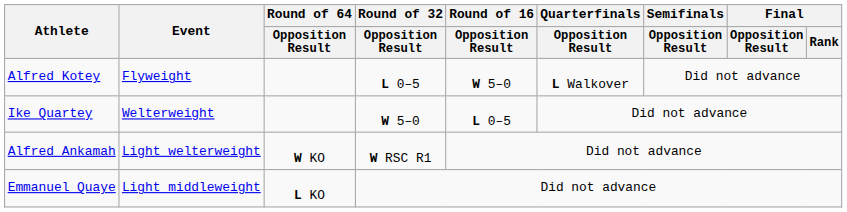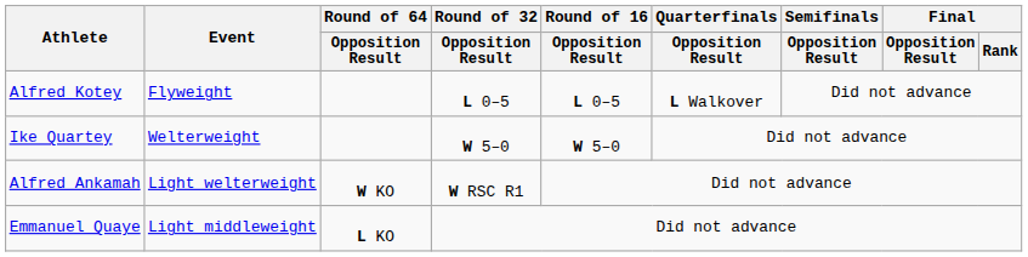 <table class="wikitable" style="font-size:90%">
 <tr>
 <th rowspan="2">Athlete</th>
 <th rowspan="2">Event</th>
 <th>Round of 64</th>
 <th>Round of 32</th>
 <th>Round of 16</th>
 <th>Quarterfinals</th>
 <th>Semifinals</th>
 <th colspan=2>Final</th>
 </tr>
 <tr style="font-size:95%">
 <th>Opposition<br>Result</th>
 <th>Opposition<br>Result</th>
 <th>Opposition<br>Result</th>
 <th>Opposition<br>Result</th>
 <th>Opposition<br>Result</th>
 <th>Opposition<br>Result</th>
 <th>Rank</th>
 </tr>
 <tr align=center>
 <td align=left><a href='#'>Alfred Kotey</a></td>
 <td align=left><a href='#'>Flyweight</a></td>
 <td></td>
 <td><br><strong>L</strong> 0–5</td>
-<td><br><strong>W</strong> 5–0</td>
+<td><br><strong>L</strong> 0–5</td>
 <td><br><strong>L</strong> Walkover</td>
 <td colspan=3>Did not advance</td>
 </tr>
 <tr align=center>
 <td align=left><a href='#'>Ike Quartey</a></td>
 <td align=left><a href='#'>Welterweight</a></td>
 <td></td>
 <td><br><strong>W</strong> 5–0</td>
-<td><br><strong>L</strong> 0–5</td>
+<td><br><strong>W</strong> 5–0</td>
 <td colspan=4>Did not advance</td>
 </tr>
 <tr align=center>
 <td align=left><a href='#'>Alfred Ankamah</a></td>
 <td align=left><a href='#'>Light welterweight</a></td>
 <td><br><strong>W</strong> KO</td>
 <td><br><strong>W</strong> RSC R1</td>
 <td colspan=5>Did not advance</td>
 </tr>
 <tr align=center>
 <td align=left><a href='#'>Emmanuel Quaye</a></td>
 <td align=left><a href='#'>Light middleweight</a></td>
 <td><br><strong>L</strong> KO</td>
 <td colspan=6>Did not advance</td>
 </tr>
 </table>
